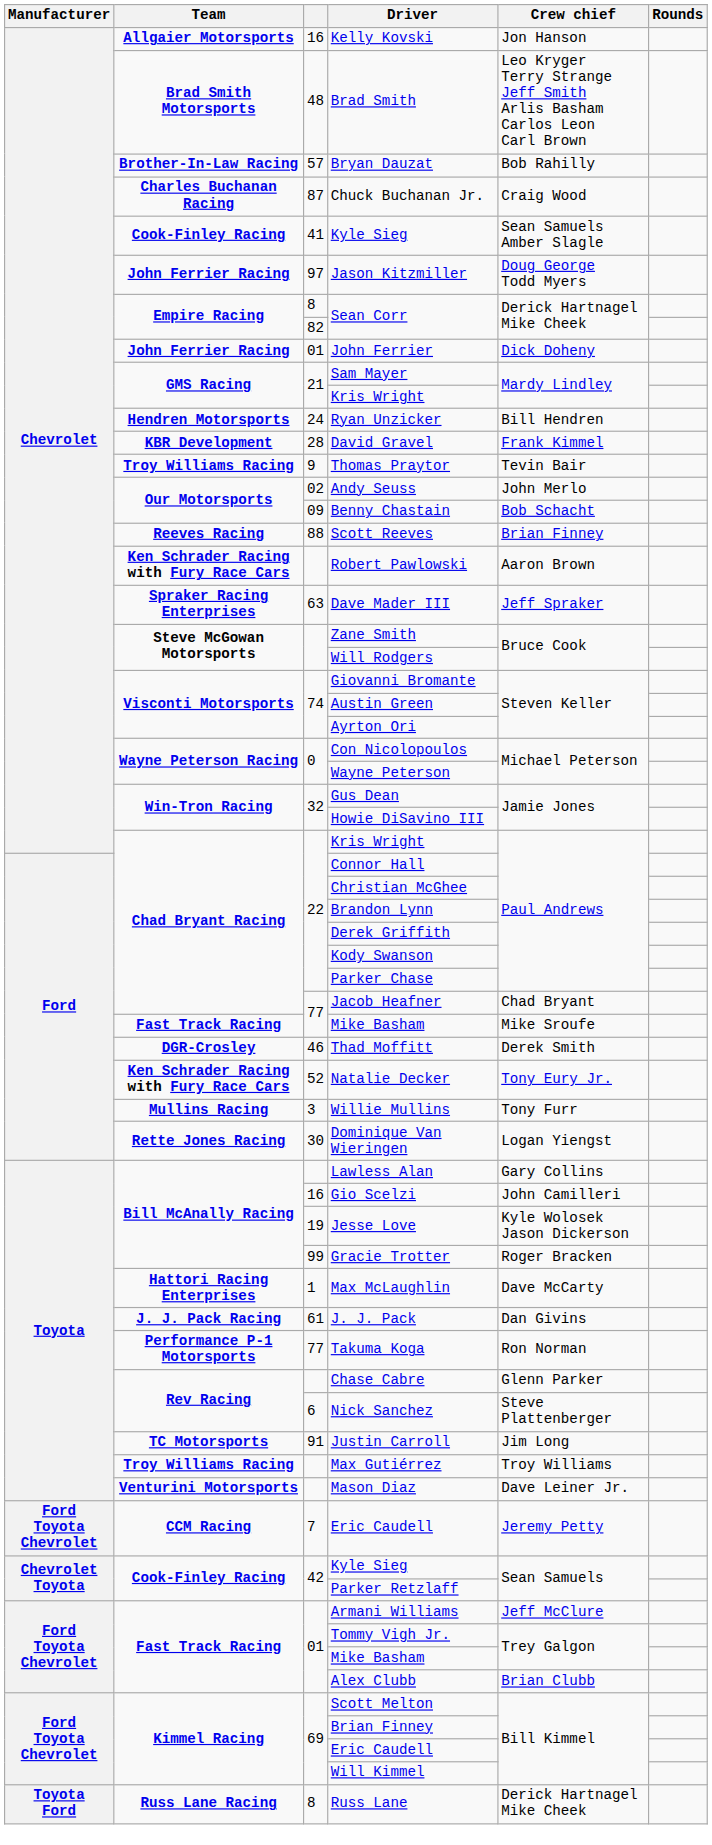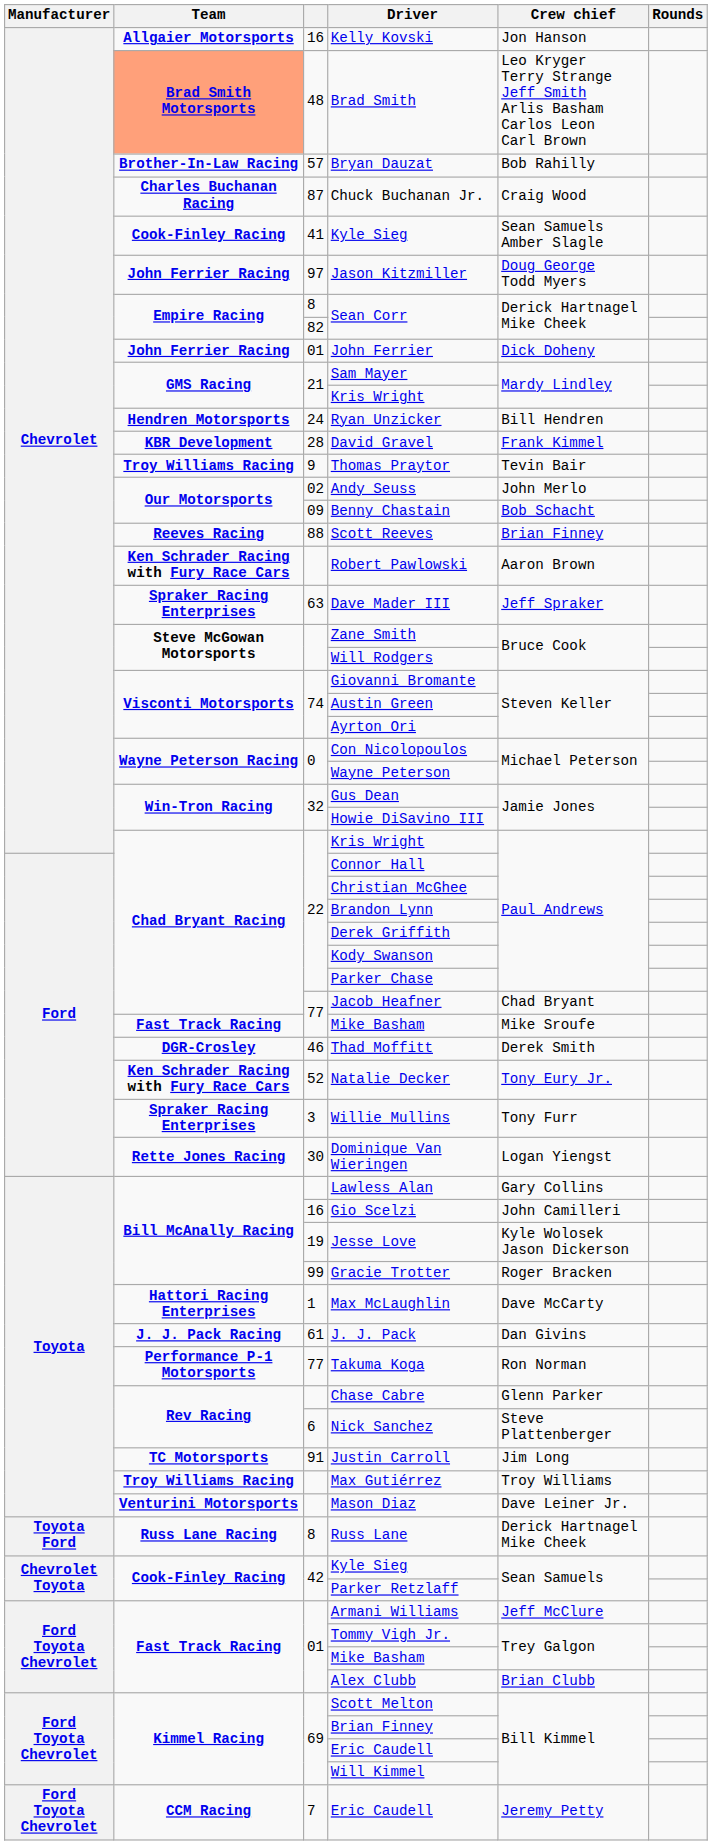 <table class="wikitable" style="font-size: 95%;">
 <tr>
 <th>Manufacturer</th>
 <th>Team</th>
 <th></th>
 <th>Driver</th>
 <th>Crew chief</th>
 <th>Rounds</th>
 </tr>
 <tr>
 <th rowspan=29><a href='#'>Chevrolet</a></th>
 <td style="text-align:center;"><strong><a href='#'>Allgaier Motorsports</a></strong></td>
 <td>16</td>
 <td><a href='#'>Kelly Kovski</a></td>
 <td>Jon Hanson</td>
 <td></td>
 </tr>
 <tr>
-<td style="text-align:center;"><strong><a href='#'>Brad Smith Motorsports</a></strong></td>
+<td style="background: lightsalmon; text-align:center;"><strong><a href='#'>Brad Smith Motorsports</a></strong></td>
 <td>48</td>
 <td><a href='#'>Brad Smith</a></td>
 <td>Leo Kryger <small></small> <br> Terry Strange <small></small> <br> <a href='#'>Jeff Smith</a> <small></small> <br> Arlis Basham <small></small> <br> Carlos Leon <small></small><br> Carl Brown <small></small></td>
 <td></td>
 </tr>
 <tr>
 <td style="text-align:center;"><strong><a href='#'>Brother-In-Law Racing</a></strong></td>
 <td>57</td>
 <td><a href='#'>Bryan Dauzat</a></td>
 <td>Bob Rahilly</td>
 <td></td>
 </tr>
 <tr>
 <td style="text-align:center;"><strong><a href='#'>Charles Buchanan Racing</a></strong></td>
 <td>87</td>
 <td>Chuck Buchanan Jr.</td>
 <td>Craig Wood</td>
 <td></td>
 </tr>
 <tr>
 <td style="text-align:center;"><strong><a href='#'>Cook-Finley Racing</a></strong></td>
 <td>41</td>
 <td><a href='#'>Kyle Sieg</a></td>
 <td>Sean Samuels <small></small> <br> Amber Slagle <small></small></td>
 <td></td>
 </tr>
 <tr>
 <td style="text-align:center;"><strong><a href='#'>John Ferrier Racing</a></strong></td>
 <td>97</td>
 <td><a href='#'>Jason Kitzmiller</a></td>
 <td><a href='#'>Doug George</a> <small></small> <br> Todd Myers <small></small></td>
 <td></td>
 </tr>
 <tr>
 <td rowspan=2 style="text-align:center;"><strong><a href='#'>Empire Racing</a></strong></td>
 <td>8</td>
 <td rowspan=2><a href='#'>Sean Corr</a></td>
 <td rowspan=2>Derick Hartnagel <small></small> <br> Mike Cheek <small></small></td>
 <td></td>
 </tr>
 <tr>
 <td>82</td>
 <td></td>
 </tr>
 <tr>
 <td style="text-align:center;"><strong><a href='#'>John Ferrier Racing</a></strong></td>
 <td>01</td>
 <td><a href='#'>John Ferrier</a></td>
 <td><a href='#'>Dick Doheny</a></td>
 <td></td>
 </tr>
 <tr>
 <td rowspan=2 style="text-align:center;"><strong><a href='#'>GMS Racing</a></strong></td>
 <td rowspan=2>21</td>
 <td><a href='#'>Sam Mayer</a></td>
 <td rowspan=2><a href='#'>Mardy Lindley</a></td>
 <td></td>
 </tr>
 <tr>
 <td><a href='#'>Kris Wright</a></td>
 <td></td>
 </tr>
 <tr>
 <td style="text-align:center;"><strong><a href='#'>Hendren Motorsports</a></strong></td>
 <td>24</td>
 <td><a href='#'>Ryan Unzicker</a></td>
 <td>Bill Hendren</td>
 <td></td>
 </tr>
 <tr>
 <td style="text-align:center;"><strong><a href='#'>KBR Development</a></strong></td>
 <td>28</td>
 <td><a href='#'>David Gravel</a></td>
 <td><a href='#'>Frank Kimmel</a></td>
 <td></td>
 </tr>
 <tr>
 <td style="text-align:center;"><strong><a href='#'>Troy Williams Racing</a></strong></td>
 <td>9</td>
 <td><a href='#'>Thomas Praytor</a></td>
 <td>Tevin Bair</td>
 <td></td>
 </tr>
 <tr>
 <td rowspan=2 style="text-align:center;"><strong><a href='#'>Our Motorsports</a></strong></td>
 <td>02</td>
 <td><a href='#'>Andy Seuss</a></td>
 <td>John Merlo</td>
 <td></td>
 </tr>
 <tr>
 <td>09</td>
 <td><a href='#'>Benny Chastain</a></td>
 <td><a href='#'>Bob Schacht</a></td>
 <td></td>
 </tr>
 <tr>
 <td style="text-align:center;"><strong><a href='#'>Reeves Racing</a></strong></td>
 <td>88</td>
 <td><a href='#'>Scott Reeves</a></td>
 <td><a href='#'>Brian Finney</a></td>
 <td></td>
 </tr>
 <tr>
 <td style="text-align:center;"><strong><a href='#'>Ken Schrader Racing</a> <br> with <a href='#'>Fury Race Cars</a></strong></td>
 <td></td>
 <td><a href='#'>Robert Pawlowski</a></td>
 <td>Aaron Brown</td>
 <td></td>
 </tr>
 <tr>
 <td style="text-align:center;"><strong><a href='#'>Spraker Racing Enterprises</a></strong></td>
 <td>63</td>
 <td><a href='#'>Dave Mader III</a></td>
 <td><a href='#'>Jeff Spraker</a></td>
 <td></td>
 </tr>
 <tr>
 <td rowspan=2 style="text-align:center;"><strong>Steve McGowan Motorsports</strong></td>
 <td rowspan=2></td>
 <td><a href='#'>Zane Smith</a></td>
 <td rowspan=2>Bruce Cook</td>
 <td></td>
 </tr>
 <tr>
 <td><a href='#'>Will Rodgers</a></td>
 <td></td>
 </tr>
 <tr>
 <td rowspan=3 style="text-align:center;"><strong><a href='#'>Visconti Motorsports</a></strong></td>
 <td rowspan=3>74</td>
 <td><a href='#'>Giovanni Bromante</a></td>
 <td rowspan=3>Steven Keller</td>
 <td></td>
 </tr>
 <tr>
 <td><a href='#'>Austin Green</a></td>
 <td></td>
 </tr>
 <tr>
 <td><a href='#'>Ayrton Ori</a></td>
 <td></td>
 </tr>
 <tr>
 <td rowspan=2 style="text-align:center;"><strong><a href='#'>Wayne Peterson Racing</a></strong></td>
 <td rowspan=2>0</td>
 <td><a href='#'>Con Nicolopoulos</a></td>
 <td rowspan=2>Michael Peterson</td>
 <td></td>
 </tr>
 <tr>
 <td><a href='#'>Wayne Peterson</a></td>
 <td></td>
 </tr>
 <tr>
 <td rowspan=2 style="text-align:center;"><strong><a href='#'>Win-Tron Racing</a></strong></td>
 <td rowspan=2>32</td>
 <td><a href='#'>Gus Dean</a></td>
 <td rowspan=2>Jamie Jones</td>
 <td></td>
 </tr>
 <tr>
 <td><a href='#'>Howie DiSavino III</a></td>
 <td></td>
 </tr>
 <tr>
 <td rowspan=8 style="text-align:center;"><strong><a href='#'>Chad Bryant Racing</a></strong></td>
 <td rowspan=7>22</td>
 <td><a href='#'>Kris Wright</a></td>
 <td rowspan=7><a href='#'>Paul Andrews</a></td>
 <td></td>
 </tr>
 <tr>
 <th rowspan=12><a href='#'>Ford</a></th>
 <td><a href='#'>Connor Hall</a></td>
 <td></td>
 </tr>
 <tr>
 <td><a href='#'>Christian McGhee</a></td>
 <td></td>
 </tr>
 <tr>
 <td><a href='#'>Brandon Lynn</a></td>
 <td></td>
 </tr>
 <tr>
 <td><a href='#'>Derek Griffith</a></td>
 <td></td>
 </tr>
 <tr>
 <td><a href='#'>Kody Swanson</a></td>
 <td></td>
 </tr>
 <tr>
 <td><a href='#'>Parker Chase</a></td>
 <td></td>
 </tr>
 <tr>
 <td rowspan=2>77</td>
 <td><a href='#'>Jacob Heafner</a></td>
 <td>Chad Bryant</td>
 <td></td>
 </tr>
 <tr>
 <td style="text-align:center;"><strong><a href='#'>Fast Track Racing</a></strong></td>
 <td><a href='#'>Mike Basham</a></td>
 <td>Mike Sroufe</td>
 <td></td>
 </tr>
 <tr>
 <td style="text-align:center;"><strong><a href='#'>DGR-Crosley</a></strong></td>
 <td>46</td>
 <td><a href='#'>Thad Moffitt</a></td>
 <td>Derek Smith</td>
 <td></td>
 </tr>
 <tr>
 <td style="text-align:center;"><strong><a href='#'>Ken Schrader Racing</a> <br> with <a href='#'>Fury Race Cars</a></strong></td>
 <td>52</td>
 <td><a href='#'>Natalie Decker</a></td>
 <td><a href='#'>Tony Eury Jr.</a></td>
 <td></td>
 </tr>
 <tr>
-<td style="text-align:center;"><strong><a href='#'>Mullins Racing</a></strong></td>
+<td style="text-align:center;"><strong><a href='#'>Spraker Racing Enterprises</a></strong></td>
 <td>3</td>
 <td><a href='#'>Willie Mullins</a></td>
 <td>Tony Furr</td>
 <td></td>
 </tr>
 <tr>
 <td style="text-align:center;"><strong><a href='#'>Rette Jones Racing</a></strong></td>
 <td>30</td>
 <td><a href='#'>Dominique Van Wieringen</a></td>
 <td>Logan Yiengst</td>
 <td></td>
 </tr>
 <tr>
 <th rowspan=12><a href='#'>Toyota</a></th>
 <td rowspan=4 style="text-align:center;"><strong><a href='#'>Bill McAnally Racing</a></strong></td>
 <td></td>
 <td><a href='#'>Lawless Alan</a></td>
 <td>Gary Collins</td>
 <td></td>
 </tr>
 <tr>
 <td>16</td>
 <td><a href='#'>Gio Scelzi</a></td>
 <td>John Camilleri</td>
 <td></td>
 </tr>
 <tr>
 <td>19</td>
 <td><a href='#'>Jesse Love</a></td>
 <td>Kyle Wolosek <small></small> <br> Jason Dickerson <small></small></td>
 <td></td>
 </tr>
 <tr>
 <td>99</td>
 <td><a href='#'>Gracie Trotter</a></td>
 <td>Roger Bracken</td>
 <td></td>
 </tr>
 <tr>
 <td style="text-align:center;"><strong><a href='#'>Hattori Racing Enterprises</a></strong></td>
 <td>1</td>
 <td><a href='#'>Max McLaughlin</a></td>
 <td>Dave McCarty</td>
 <td></td>
 </tr>
 <tr>
 <td style="text-align:center;"><strong><a href='#'>J. J. Pack Racing</a></strong></td>
 <td>61</td>
 <td><a href='#'>J. J. Pack</a></td>
 <td>Dan Givins</td>
 <td></td>
 </tr>
 <tr>
 <td style="text-align:center;"><strong><a href='#'>Performance P-1 Motorsports</a></strong></td>
 <td>77</td>
 <td><a href='#'>Takuma Koga</a></td>
 <td>Ron Norman</td>
 <td></td>
 </tr>
 <tr>
 <td rowspan=2 style="text-align:center;"><strong><a href='#'>Rev Racing</a></strong></td>
 <td></td>
 <td><a href='#'>Chase Cabre</a></td>
 <td>Glenn Parker</td>
 <td></td>
 </tr>
 <tr>
 <td>6</td>
 <td><a href='#'>Nick Sanchez</a></td>
 <td>Steve Plattenberger</td>
 <td></td>
 </tr>
 <tr>
 <td style="text-align:center;"><strong><a href='#'>TC Motorsports</a></strong></td>
 <td>91</td>
 <td><a href='#'>Justin Carroll</a></td>
 <td>Jim Long</td>
 <td></td>
 </tr>
 <tr>
 <td style="text-align:center;"><strong><a href='#'>Troy Williams Racing</a></strong></td>
 <td></td>
 <td><a href='#'>Max Gutiérrez</a></td>
 <td>Troy Williams</td>
 <td></td>
 </tr>
 <tr>
 <td style="text-align:center;"><strong><a href='#'>Venturini Motorsports</a></strong></td>
 <td></td>
 <td><a href='#'>Mason Diaz</a></td>
 <td>Dave Leiner Jr.</td>
 <td></td>
 </tr>
 <tr>
-<th><a href='#'>Ford</a> <small></small> <br> <a href='#'>Toyota</a> <small></small> <br> <a href='#'>Chevrolet</a> <small></small></th>
-<td style="text-align:center;"><strong><a href='#'>CCM Racing</a></strong></td>
-<td>7</td>
-<td><a href='#'>Eric Caudell</a></td>
-<td><a href='#'>Jeremy Petty</a></td>
+<th><a href='#'>Toyota</a> <small></small> <br> <a href='#'>Ford</a> <small></small></th>
+<td style="text-align:center;"><strong><a href='#'>Russ Lane Racing</a></strong></td>
+<td>8</td>
+<td><a href='#'>Russ Lane</a></td>
+<td>Derick Hartnagel <small></small> <br> Mike Cheek <small></small></td>
 <td></td>
 </tr>
 <tr>
 <th rowspan=2><a href='#'>Chevrolet</a> <small></small> <br> <a href='#'>Toyota</a> <small></small></th>
 <td rowspan=2 style="text-align:center;"><strong><a href='#'>Cook-Finley Racing</a></strong></td>
 <td rowspan=2>42</td>
 <td><a href='#'>Kyle Sieg</a></td>
 <td rowspan=2>Sean Samuels</td>
 <td></td>
 </tr>
 <tr>
 <td><a href='#'>Parker Retzlaff</a></td>
 <td></td>
 </tr>
 <tr>
 <th rowspan=4><a href='#'>Ford</a> <small></small> <br> <a href='#'>Toyota</a> <small></small> <br> <a href='#'>Chevrolet</a> <small></small></th>
 <td rowspan=4 style="text-align:center;"><strong><a href='#'>Fast Track Racing</a></strong></td>
 <td rowspan=4>01</td>
 <td><a href='#'>Armani Williams</a></td>
 <td><a href='#'>Jeff McClure</a></td>
 <td></td>
 </tr>
 <tr>
 <td><a href='#'>Tommy Vigh Jr.</a></td>
 <td rowspan=2>Trey Galgon</td>
 <td></td>
 </tr>
 <tr>
 <td><a href='#'>Mike Basham</a></td>
 <td></td>
 </tr>
 <tr>
 <td><a href='#'>Alex Clubb</a></td>
 <td><a href='#'>Brian Clubb</a></td>
 <td></td>
 </tr>
 <tr>
 <th rowspan=4><a href='#'>Ford</a> <small></small> <br> <a href='#'>Toyota</a> <small></small> <br> <a href='#'>Chevrolet</a> <small></small></th>
 <td rowspan=4 style="text-align:center;"><strong><a href='#'>Kimmel Racing</a></strong></td>
 <td rowspan=4>69</td>
 <td><a href='#'>Scott Melton</a></td>
 <td rowspan=4>Bill Kimmel</td>
 <td></td>
 </tr>
 <tr>
 <td><a href='#'>Brian Finney</a></td>
 <td></td>
 </tr>
 <tr>
 <td><a href='#'>Eric Caudell</a></td>
 <td></td>
 </tr>
 <tr>
 <td><a href='#'>Will Kimmel</a></td>
 <td></td>
 </tr>
 <tr>
-<th><a href='#'>Toyota</a> <small></small> <br> <a href='#'>Ford</a> <small></small></th>
-<td style="text-align:center;"><strong><a href='#'>Russ Lane Racing</a></strong></td>
-<td>8</td>
-<td><a href='#'>Russ Lane</a></td>
-<td>Derick Hartnagel <small></small> <br> Mike Cheek <small></small></td>
+<th><a href='#'>Ford</a> <small></small> <br> <a href='#'>Toyota</a> <small></small> <br> <a href='#'>Chevrolet</a> <small></small></th>
+<td style="text-align:center;"><strong><a href='#'>CCM Racing</a></strong></td>
+<td>7</td>
+<td><a href='#'>Eric Caudell</a></td>
+<td><a href='#'>Jeremy Petty</a></td>
 <td></td>
 </tr>
 </table>
